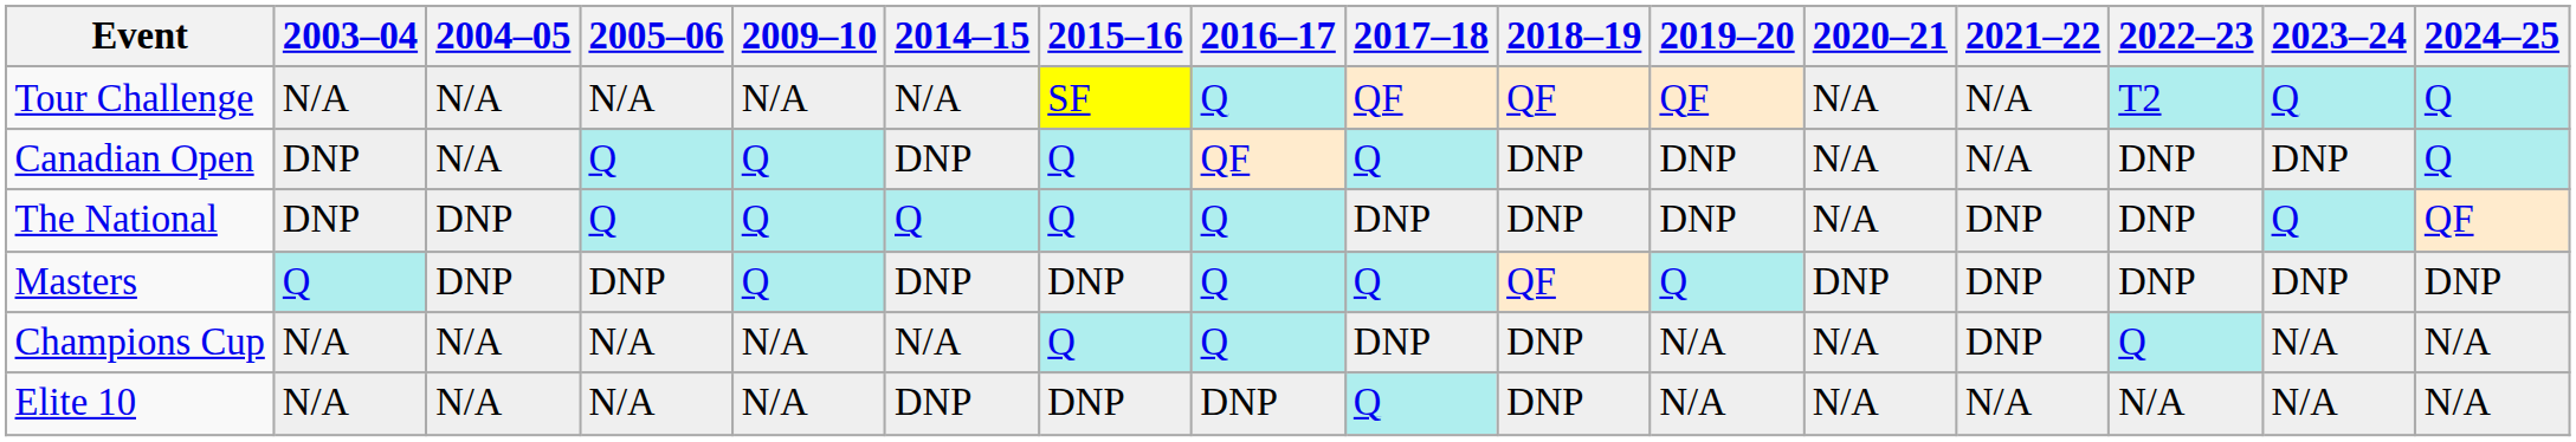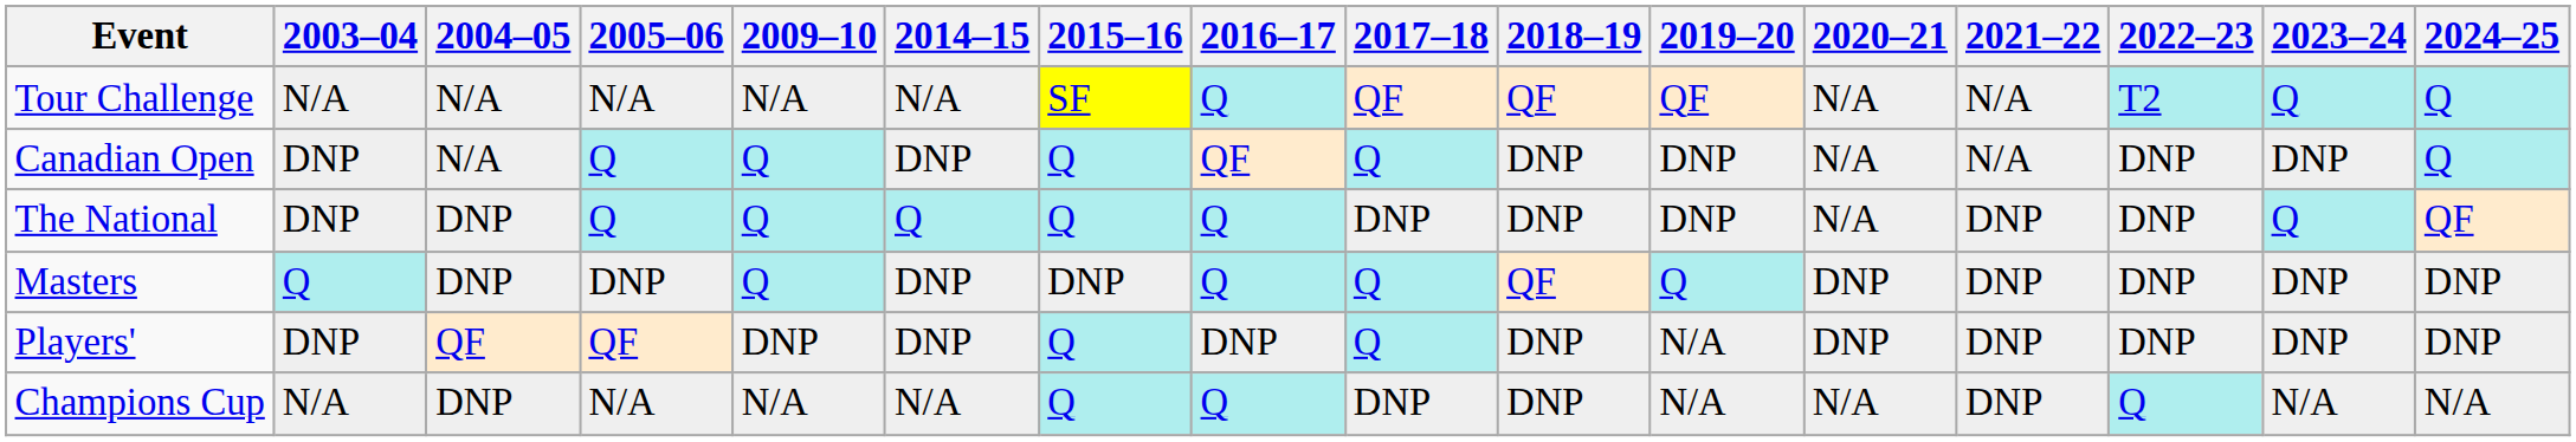 <table class="wikitable">
 <tr>
 <th>Event</th>
 <th><a href='#'>2003–04</a></th>
 <th><a href='#'>2004–05</a></th>
 <th><a href='#'>2005–06</a></th>
 <th><a href='#'>2009–10</a></th>
 <th><a href='#'>2014–15</a></th>
 <th><a href='#'>2015–16</a></th>
 <th><a href='#'>2016–17</a></th>
 <th><a href='#'>2017–18</a></th>
 <th><a href='#'>2018–19</a></th>
 <th><a href='#'>2019–20</a></th>
 <th><a href='#'>2020–21</a></th>
 <th><a href='#'>2021–22</a></th>
 <th><a href='#'>2022–23</a></th>
 <th><a href='#'>2023–24</a></th>
 <th><a href='#'>2024–25</a></th>
 </tr>
 <tr>
 <td><a href='#'>Tour Challenge</a></td>
 <td style="background:#EFEFEF;">N/A</td>
 <td style="background:#EFEFEF;">N/A</td>
 <td style="background:#EFEFEF;">N/A</td>
 <td style="background:#EFEFEF;">N/A</td>
 <td style="background:#EFEFEF;">N/A</td>
 <td style="background:yellow;"><a href='#'>SF</a></td>
 <td style="background:#afeeee;"><a href='#'>Q</a></td>
 <td style="background:#ffebcd;"><a href='#'>QF</a></td>
 <td style="background:#ffebcd;"><a href='#'>QF</a></td>
 <td style="background:#ffebcd;"><a href='#'>QF</a></td>
 <td style="background:#EFEFEF;">N/A</td>
 <td style="background:#EFEFEF;">N/A</td>
 <td style="background:#afeeee;"><a href='#'>T2</a></td>
 <td style="background:#afeeee;"><a href='#'>Q</a></td>
 <td style="background:#afeeee;"><a href='#'>Q</a></td>
 </tr>
 <tr>
 <td><a href='#'>Canadian Open</a></td>
 <td style="background:#EFEFEF;">DNP</td>
 <td style="background:#EFEFEF;">N/A</td>
 <td style="background:#afeeee;"><a href='#'>Q</a></td>
 <td style="background:#afeeee;"><a href='#'>Q</a></td>
 <td style="background:#EFEFEF;">DNP</td>
 <td style="background:#afeeee;"><a href='#'>Q</a></td>
 <td style="background:#ffebcd;"><a href='#'>QF</a></td>
 <td style="background:#afeeee;"><a href='#'>Q</a></td>
 <td style="background:#EFEFEF;">DNP</td>
 <td style="background:#EFEFEF;">DNP</td>
 <td style="background:#EFEFEF;">N/A</td>
 <td style="background:#EFEFEF;">N/A</td>
 <td style="background:#EFEFEF;">DNP</td>
 <td style="background:#EFEFEF;">DNP</td>
 <td style="background:#afeeee;"><a href='#'>Q</a></td>
 </tr>
 <tr>
 <td><a href='#'>The National</a></td>
 <td style="background:#EFEFEF;">DNP</td>
 <td style="background:#EFEFEF;">DNP</td>
 <td style="background:#afeeee;"><a href='#'>Q</a></td>
 <td style="background:#afeeee;"><a href='#'>Q</a></td>
 <td style="background:#afeeee;"><a href='#'>Q</a></td>
 <td style="background:#afeeee;"><a href='#'>Q</a></td>
 <td style="background:#afeeee;"><a href='#'>Q</a></td>
 <td style="background:#EFEFEF;">DNP</td>
 <td style="background:#EFEFEF;">DNP</td>
 <td style="background:#EFEFEF;">DNP</td>
 <td style="background:#EFEFEF;">N/A</td>
 <td style="background:#EFEFEF;">DNP</td>
 <td style="background:#EFEFEF;">DNP</td>
 <td style="background:#afeeee;"><a href='#'>Q</a></td>
 <td style="background:#ffebcd;"><a href='#'>QF</a></td>
 </tr>
 <tr>
 <td><a href='#'>Masters</a></td>
 <td style="background:#afeeee;"><a href='#'>Q</a></td>
 <td style="background:#EFEFEF;">DNP</td>
 <td style="background:#EFEFEF;">DNP</td>
 <td style="background:#afeeee;"><a href='#'>Q</a></td>
 <td style="background:#EFEFEF;">DNP</td>
 <td style="background:#EFEFEF;">DNP</td>
 <td style="background:#afeeee;"><a href='#'>Q</a></td>
 <td style="background:#afeeee;"><a href='#'>Q</a></td>
 <td style="background:#ffebcd;"><a href='#'>QF</a></td>
 <td style="background:#afeeee;"><a href='#'>Q</a></td>
 <td style="background:#EFEFEF;">DNP</td>
 <td style="background:#EFEFEF;">DNP</td>
 <td style="background:#EFEFEF;">DNP</td>
 <td style="background:#EFEFEF;">DNP</td>
 <td style="background:#EFEFEF;">DNP</td>
 </tr>
 <tr>
+<td><a href='#'>Players'</a></td>
+<td style="background:#EFEFEF;">DNP</td>
+<td style="background:#ffebcd;"><a href='#'>QF</a></td>
+<td style="background:#ffebcd;"><a href='#'>QF</a></td>
+<td style="background:#EFEFEF;">DNP</td>
+<td style="background:#EFEFEF;">DNP</td>
+<td style="background:#afeeee;"><a href='#'>Q</a></td>
+<td style="background:#EFEFEF;">DNP</td>
+<td style="background:#afeeee;"><a href='#'>Q</a></td>
+<td style="background:#EFEFEF;">DNP</td>
+<td style="background:#EFEFEF;">N/A</td>
+<td style="background:#EFEFEF;">DNP</td>
+<td style="background:#EFEFEF;">DNP</td>
+<td style="background:#EFEFEF;">DNP</td>
+<td style="background:#EFEFEF;">DNP</td>
+<td style="background:#EFEFEF;">DNP</td>
+</tr>
+<tr>
 <td><a href='#'>Champions Cup</a></td>
 <td style="background:#EFEFEF;">N/A</td>
-<td style="background:#EFEFEF;">N/A</td>
+<td style="background:#EFEFEF;">DNP</td>
 <td style="background:#EFEFEF;">N/A</td>
 <td style="background:#EFEFEF;">N/A</td>
 <td style="background:#EFEFEF;">N/A</td>
 <td style="background:#afeeee;"><a href='#'>Q</a></td>
 <td style="background:#afeeee;"><a href='#'>Q</a></td>
 <td style="background:#EFEFEF;">DNP</td>
 <td style="background:#EFEFEF;">DNP</td>
 <td style="background:#EFEFEF;">N/A</td>
 <td style="background:#EFEFEF;">N/A</td>
 <td style="background:#EFEFEF;">DNP</td>
 <td style="background:#afeeee;"><a href='#'>Q</a></td>
 <td style="background:#EFEFEF;">N/A</td>
 <td style="background:#EFEFEF;">N/A</td>
 </tr>
-<tr>
-<td><a href='#'>Elite 10</a></td>
-<td style="background:#EFEFEF;">N/A</td>
-<td style="background:#EFEFEF;">N/A</td>
-<td style="background:#EFEFEF;">N/A</td>
-<td style="background:#EFEFEF;">N/A</td>
-<td style="background:#EFEFEF;">DNP</td>
-<td style="background:#EFEFEF;">DNP</td>
-<td style="background:#EFEFEF;">DNP</td>
-<td style="background:#afeeee;"><a href='#'>Q</a></td>
-<td style="background:#EFEFEF;">DNP</td>
-<td style="background:#EFEFEF;">N/A</td>
-<td style="background:#EFEFEF;">N/A</td>
-<td style="background:#EFEFEF;">N/A</td>
-<td style="background:#EFEFEF;">N/A</td>
-<td style="background:#EFEFEF;">N/A</td>
-<td style="background:#EFEFEF;">N/A</td>
-</tr>
 </table>
